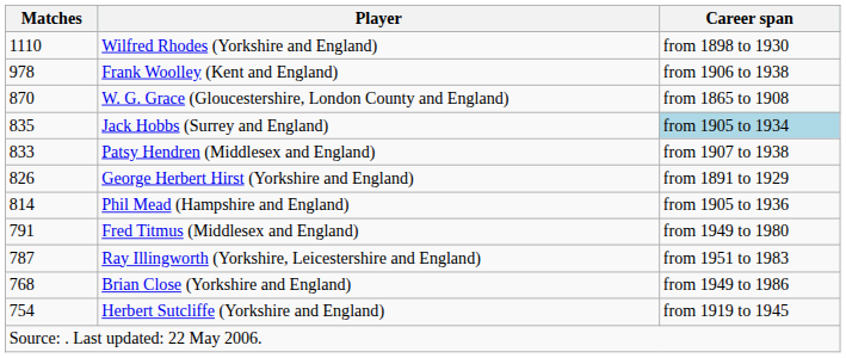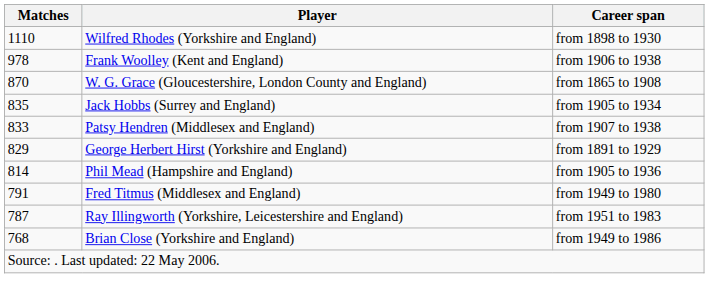 <table class="wikitable" style="width:90%;">
 <tr style="background:#cff;">
 <th>Matches</th>
 <th>Player</th>
 <th>Career span</th>
 </tr>
 <tr>
 <td>1110</td>
 <td><a href='#'>Wilfred Rhodes</a> (Yorkshire and England)</td>
 <td>from 1898 to 1930</td>
 </tr>
 <tr>
 <td>978</td>
 <td><a href='#'>Frank Woolley</a> (Kent and England)</td>
 <td>from 1906 to 1938</td>
 </tr>
 <tr>
 <td>870</td>
 <td><a href='#'>W. G. Grace</a> (Gloucestershire, London County and England)</td>
 <td>from 1865 to 1908</td>
 </tr>
 <tr>
 <td>835</td>
 <td><a href='#'>Jack Hobbs</a> (Surrey and England)</td>
-<td style="background: lightblue;">from 1905 to 1934</td>
+<td>from 1905 to 1934</td>
 </tr>
 <tr>
 <td>833</td>
 <td><a href='#'>Patsy Hendren</a> (Middlesex and England)</td>
 <td>from 1907 to 1938</td>
 </tr>
 <tr>
-<td>826</td>
+<td>829</td>
 <td><a href='#'>George Herbert Hirst</a> (Yorkshire and England)</td>
 <td>from 1891 to 1929</td>
 </tr>
 <tr>
 <td>814</td>
 <td><a href='#'>Phil Mead</a> (Hampshire and England)</td>
 <td>from 1905 to 1936</td>
 </tr>
 <tr>
 <td>791</td>
 <td><a href='#'>Fred Titmus</a> (Middlesex and England)</td>
 <td>from 1949 to 1980</td>
 </tr>
 <tr>
 <td>787</td>
 <td><a href='#'>Ray Illingworth</a> (Yorkshire, Leicestershire and England)</td>
 <td>from 1951 to 1983</td>
 </tr>
 <tr>
 <td>768</td>
 <td><a href='#'>Brian Close</a> (Yorkshire and England)</td>
 <td>from 1949 to 1986</td>
 </tr>
 <tr>
-<td>754</td>
-<td><a href='#'>Herbert Sutcliffe</a> (Yorkshire and England)</td>
-<td>from 1919 to 1945</td>
-</tr>
-<tr>
 <td colspan=3>Source: . Last updated: 22 May 2006.</td>
 </tr>
 </table>
